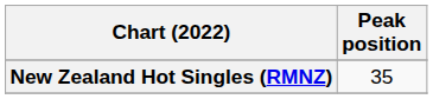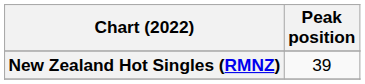 <table class="wikitable sortable plainrowheaders" style="text-align:center">
 <tr>
 <th scope="col">Chart (2022)</th>
 <th scope="col">Peak<br>position</th>
 </tr>
 <tr>
 </tr>
 <tr>
 </tr>
 <tr>
 <th scope="row">New Zealand Hot Singles (<a href='#'>RMNZ</a>)</th>
-<td>35</td>
+<td>39</td>
 </tr>
 <tr>
 </tr>
 <tr>
 </tr>
 <tr>
 </tr>
 </table>
